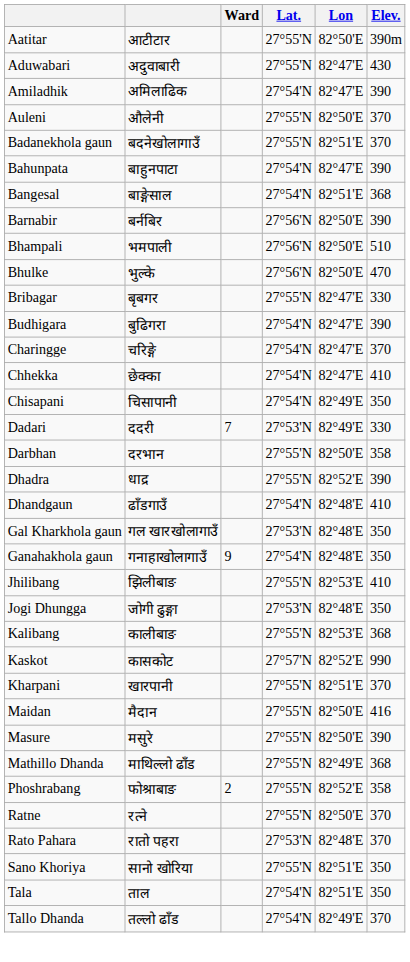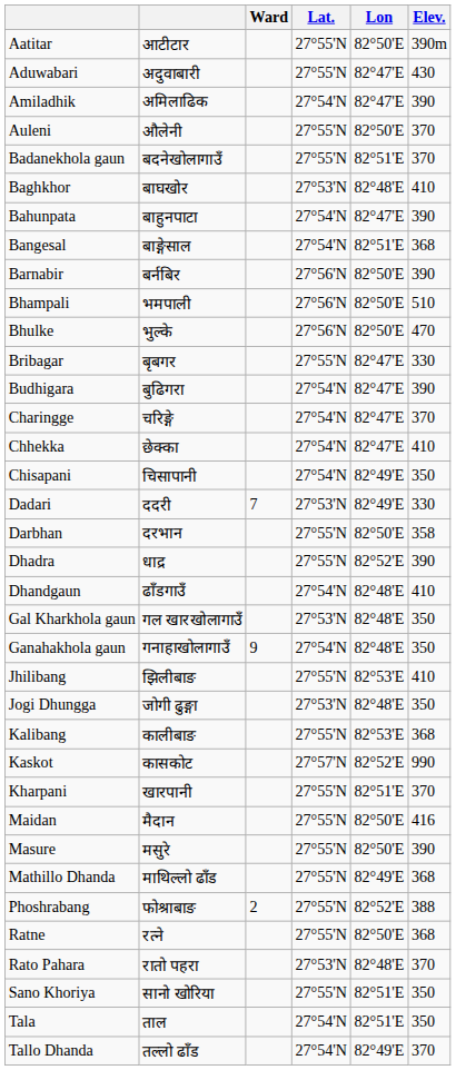 <table class="wikitable">
 <tr>
 <th></th>
 <th></th>
 <th>Ward</th>
 <th><a href='#'>Lat.</a></th>
 <th><a href='#'>Lon</a></th>
 <th><a href='#'>Elev.</a></th>
 </tr>
 <tr>
 <td>Aatitar</td>
 <td>आटीटार</td>
 <td></td>
 <td>27°55'N</td>
 <td>82°50'E</td>
 <td>390m</td>
 </tr>
 <tr>
 <td>Aduwabari</td>
 <td>अदुवाबारी</td>
 <td></td>
 <td>27°55'N</td>
 <td>82°47'E</td>
 <td>430</td>
 </tr>
 <tr>
 <td>Amiladhik</td>
 <td>अमिलाढिक</td>
 <td></td>
 <td>27°54'N</td>
 <td>82°47'E</td>
 <td>390</td>
 </tr>
 <tr>
 <td>Auleni</td>
 <td>औलेनी</td>
 <td></td>
 <td>27°55'N</td>
 <td>82°50'E</td>
 <td>370</td>
 </tr>
 <tr>
 <td>Badanekhola gaun</td>
 <td>बदनेखोलागाउँ</td>
 <td></td>
 <td>27°55'N</td>
 <td>82°51'E</td>
 <td>370</td>
+</tr>
+<tr>
+<td>Baghkhor</td>
+<td>बाघखोर</td>
+<td></td>
+<td>27°53'N</td>
+<td>82°48'E</td>
+<td>410</td>
 </tr>
 <tr>
 <td>Bahunpata</td>
 <td>बाहुनपाटा</td>
 <td></td>
 <td>27°54'N</td>
 <td>82°47'E</td>
 <td>390</td>
 </tr>
 <tr>
 <td>Bangesal</td>
 <td>बाङ्गेसाल</td>
 <td></td>
 <td>27°54'N</td>
 <td>82°51'E</td>
 <td>368</td>
 </tr>
 <tr>
 <td>Barnabir</td>
 <td>बर्नबिर</td>
 <td></td>
 <td>27°56'N</td>
 <td>82°50'E</td>
 <td>390</td>
 </tr>
 <tr>
 <td>Bhampali</td>
 <td>भमपाली</td>
 <td></td>
 <td>27°56'N</td>
 <td>82°50'E</td>
 <td>510</td>
 </tr>
 <tr>
 <td>Bhulke</td>
 <td>भुल्के</td>
 <td></td>
 <td>27°56'N</td>
 <td>82°50'E</td>
 <td>470</td>
 </tr>
 <tr>
 <td>Bribagar</td>
 <td>बृबगर</td>
 <td></td>
 <td>27°55'N</td>
 <td>82°47'E</td>
 <td>330</td>
 </tr>
 <tr>
 <td>Budhigara</td>
 <td>बुढिगरा</td>
 <td></td>
 <td>27°54'N</td>
 <td>82°47'E</td>
 <td>390</td>
 </tr>
 <tr>
 <td>Charingge</td>
 <td>चरिङ्गे</td>
 <td></td>
 <td>27°54'N</td>
 <td>82°47'E</td>
 <td>370</td>
 </tr>
 <tr>
 <td>Chhekka</td>
 <td>छेक्का</td>
 <td></td>
 <td>27°54'N</td>
 <td>82°47'E</td>
 <td>410</td>
 </tr>
 <tr>
 <td>Chisapani</td>
 <td>चिसापानी</td>
 <td></td>
 <td>27°54'N</td>
 <td>82°49'E</td>
 <td>350</td>
 </tr>
 <tr>
 <td>Dadari</td>
 <td>ददरी</td>
 <td>7</td>
 <td>27°53'N</td>
 <td>82°49'E</td>
 <td>330</td>
 </tr>
 <tr>
 <td>Darbhan</td>
 <td>दरभान</td>
 <td></td>
 <td>27°55'N</td>
 <td>82°50'E</td>
 <td>358</td>
 </tr>
 <tr>
 <td>Dhadra</td>
 <td>धाद्र</td>
 <td></td>
 <td>27°55'N</td>
 <td>82°52'E</td>
 <td>390</td>
 </tr>
 <tr>
 <td>Dhandgaun</td>
 <td>ढाँडगाउँ</td>
 <td></td>
 <td>27°54'N</td>
 <td>82°48'E</td>
 <td>410</td>
 </tr>
 <tr>
 <td>Gal Kharkhola gaun</td>
 <td>गल खारखोलागाउँ</td>
 <td></td>
 <td>27°53'N</td>
 <td>82°48'E</td>
 <td>350</td>
 </tr>
 <tr>
 <td>Ganahakhola gaun</td>
 <td>गनाहाखोलागाउँ</td>
 <td>9</td>
 <td>27°54'N</td>
 <td>82°48'E</td>
 <td>350</td>
 </tr>
 <tr>
 <td>Jhilibang</td>
 <td>झिलीबाङ</td>
 <td></td>
 <td>27°55'N</td>
 <td>82°53'E</td>
 <td>410</td>
 </tr>
 <tr>
 <td>Jogi Dhungga</td>
 <td>जोगी ढुङ्गा</td>
 <td></td>
 <td>27°53'N</td>
 <td>82°48'E</td>
 <td>350</td>
 </tr>
 <tr>
 <td>Kalibang</td>
 <td>कालीबाङ</td>
 <td></td>
 <td>27°55'N</td>
 <td>82°53'E</td>
 <td>368</td>
 </tr>
 <tr>
 <td>Kaskot</td>
 <td>कासकोट</td>
 <td></td>
 <td>27°57'N</td>
 <td>82°52'E</td>
 <td>990</td>
 </tr>
 <tr>
 <td>Kharpani</td>
 <td>खारपानी</td>
 <td></td>
 <td>27°55'N</td>
 <td>82°51'E</td>
 <td>370</td>
 </tr>
 <tr>
 <td>Maidan</td>
 <td>मैदान</td>
 <td></td>
 <td>27°55'N</td>
 <td>82°50'E</td>
 <td>416</td>
 </tr>
 <tr>
 <td>Masure</td>
 <td>मसुरे</td>
 <td></td>
 <td>27°55'N</td>
 <td>82°50'E</td>
 <td>390</td>
 </tr>
 <tr>
 <td>Mathillo Dhanda</td>
 <td>माथिल्लो ढाँड</td>
 <td></td>
 <td>27°55'N</td>
 <td>82°49'E</td>
 <td>368</td>
 </tr>
 <tr>
 <td>Phoshrabang</td>
 <td>फोश्राबाङ</td>
 <td>2</td>
 <td>27°55'N</td>
 <td>82°52'E</td>
-<td>358</td>
+<td>388</td>
 </tr>
 <tr>
 <td>Ratne</td>
 <td>रत्ने</td>
 <td></td>
 <td>27°55'N</td>
 <td>82°50'E</td>
-<td>370</td>
+<td>368</td>
 </tr>
 <tr>
 <td>Rato Pahara</td>
 <td>रातो पहरा</td>
 <td></td>
 <td>27°53'N</td>
 <td>82°48'E</td>
 <td>370</td>
 </tr>
 <tr>
 <td>Sano Khoriya</td>
 <td>सानो खोरिया</td>
 <td></td>
 <td>27°55'N</td>
 <td>82°51'E</td>
 <td>350</td>
 </tr>
 <tr>
 <td>Tala</td>
 <td>ताल</td>
 <td></td>
 <td>27°54'N</td>
 <td>82°51'E</td>
 <td>350</td>
 </tr>
 <tr>
 <td>Tallo Dhanda</td>
 <td>तल्लो ढाँड</td>
 <td></td>
 <td>27°54'N</td>
 <td>82°49'E</td>
 <td>370</td>
 </tr>
 </table>
